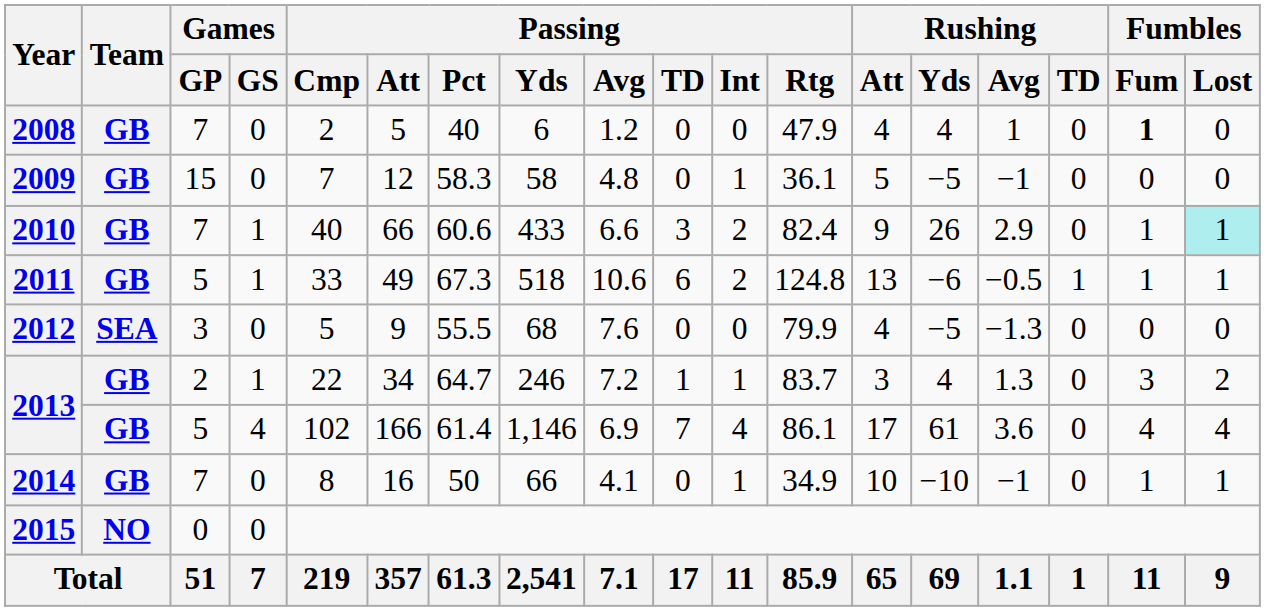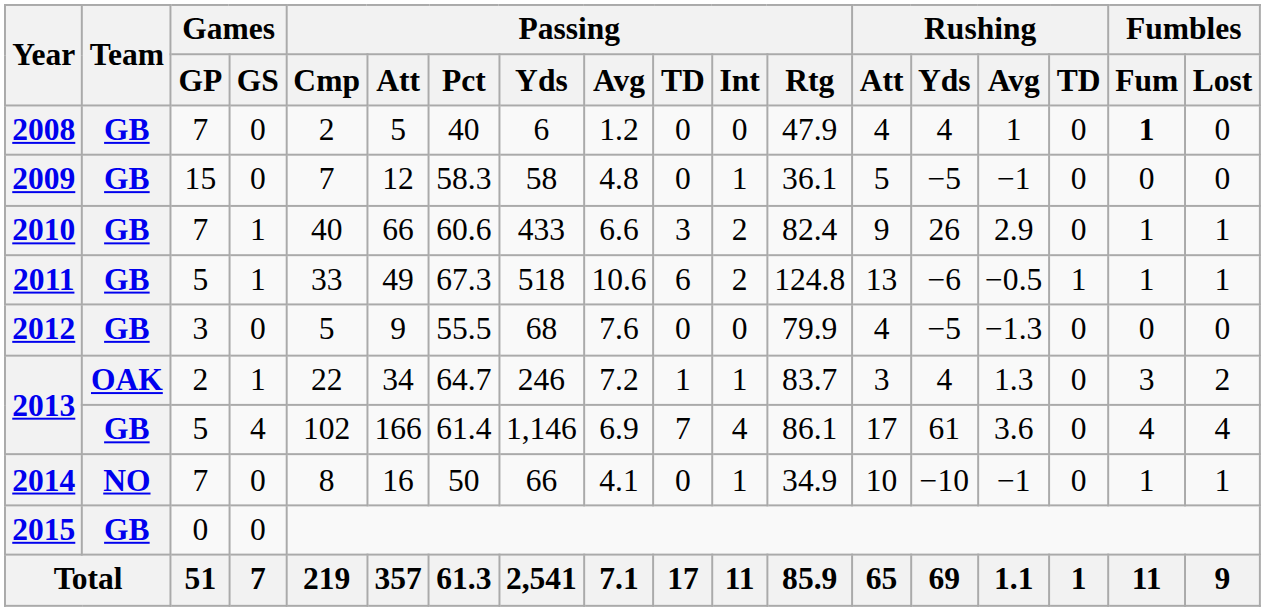 <table class="wikitable"  style="text-align:center;">
 <tr>
 <th rowspan="2">Year</th>
 <th rowspan="2">Team</th>
 <th colspan="2">Games</th>
 <th colspan="8">Passing</th>
 <th colspan="4">Rushing</th>
 <th colspan="2">Fumbles</th>
 </tr>
 <tr>
 <th>GP</th>
 <th>GS</th>
 <th>Cmp</th>
 <th>Att</th>
 <th>Pct</th>
 <th>Yds</th>
 <th>Avg</th>
 <th>TD</th>
 <th>Int</th>
 <th>Rtg</th>
 <th>Att</th>
 <th>Yds</th>
 <th>Avg</th>
 <th>TD</th>
 <th>Fum</th>
 <th>Lost</th>
 </tr>
 <tr>
 <th><a href='#'>2008</a></th>
 <th><a href='#'>GB</a></th>
 <td>7</td>
 <td>0</td>
 <td>2</td>
 <td>5</td>
 <td>40</td>
 <td>6</td>
 <td>1.2</td>
 <td>0</td>
 <td>0</td>
 <td>47.9</td>
 <td>4</td>
 <td>4</td>
 <td>1</td>
 <td>0</td>
 <td><strong>1</strong></td>
 <td>0</td>
 </tr>
 <tr>
 <th><a href='#'>2009</a></th>
 <th><a href='#'>GB</a></th>
 <td>15</td>
 <td>0</td>
 <td>7</td>
 <td>12</td>
 <td>58.3</td>
 <td>58</td>
 <td>4.8</td>
 <td>0</td>
 <td>1</td>
 <td>36.1</td>
 <td>5</td>
 <td>−5</td>
 <td>−1</td>
 <td>0</td>
 <td>0</td>
 <td>0</td>
 </tr>
 <tr>
 <th><a href='#'>2010</a></th>
 <th><a href='#'>GB</a></th>
 <td>7</td>
 <td>1</td>
 <td>40</td>
 <td>66</td>
 <td>60.6</td>
 <td>433</td>
 <td>6.6</td>
 <td>3</td>
 <td>2</td>
 <td>82.4</td>
 <td>9</td>
 <td>26</td>
 <td>2.9</td>
 <td>0</td>
 <td>1</td>
-<td style="background: paleturquoise;">1</td>
+<td>1</td>
 </tr>
 <tr>
 <th><a href='#'>2011</a></th>
 <th><a href='#'>GB</a></th>
 <td>5</td>
 <td>1</td>
 <td>33</td>
 <td>49</td>
 <td>67.3</td>
 <td>518</td>
 <td>10.6</td>
 <td>6</td>
 <td>2</td>
 <td>124.8</td>
 <td>13</td>
 <td>−6</td>
 <td>−0.5</td>
 <td>1</td>
 <td>1</td>
 <td>1</td>
 </tr>
 <tr>
 <th><a href='#'>2012</a></th>
-<th><a href='#'>SEA</a></th>
+<th><a href='#'>GB</a></th>
 <td>3</td>
 <td>0</td>
 <td>5</td>
 <td>9</td>
 <td>55.5</td>
 <td>68</td>
 <td>7.6</td>
 <td>0</td>
 <td>0</td>
 <td>79.9</td>
 <td>4</td>
 <td>−5</td>
 <td>−1.3</td>
 <td>0</td>
 <td>0</td>
 <td>0</td>
 </tr>
 <tr>
 <th rowspan="2"><a href='#'>2013</a></th>
-<th><a href='#'>GB</a></th>
+<th><a href='#'>OAK</a></th>
 <td>2</td>
 <td>1</td>
 <td>22</td>
 <td>34</td>
 <td>64.7</td>
 <td>246</td>
 <td>7.2</td>
 <td>1</td>
 <td>1</td>
 <td>83.7</td>
 <td>3</td>
 <td>4</td>
 <td>1.3</td>
 <td>0</td>
 <td>3</td>
 <td>2</td>
 </tr>
 <tr>
 <th><a href='#'>GB</a></th>
 <td>5</td>
 <td>4</td>
 <td>102</td>
 <td>166</td>
 <td>61.4</td>
 <td>1,146</td>
 <td>6.9</td>
 <td>7</td>
 <td>4</td>
 <td>86.1</td>
 <td>17</td>
 <td>61</td>
 <td>3.6</td>
 <td>0</td>
 <td>4</td>
 <td>4</td>
 </tr>
 <tr>
 <th><a href='#'>2014</a></th>
-<th><a href='#'>GB</a></th>
+<th><a href='#'>NO</a></th>
 <td>7</td>
 <td>0</td>
 <td>8</td>
 <td>16</td>
 <td>50</td>
 <td>66</td>
 <td>4.1</td>
 <td>0</td>
 <td>1</td>
 <td>34.9</td>
 <td>10</td>
 <td>−10</td>
 <td>−1</td>
 <td>0</td>
 <td>1</td>
 <td>1</td>
 </tr>
 <tr>
 <th><a href='#'>2015</a></th>
-<th><a href='#'>NO</a></th>
+<th><a href='#'>GB</a></th>
 <td>0</td>
 <td>0</td>
 <td colspan="14"></td>
 </tr>
 <tr>
 <th colspan="2">Total</th>
 <th>51</th>
 <th>7</th>
 <th>219</th>
 <th>357</th>
 <th>61.3</th>
 <th>2,541</th>
 <th>7.1</th>
 <th>17</th>
 <th>11</th>
 <th>85.9</th>
 <th>65</th>
 <th>69</th>
 <th>1.1</th>
 <th>1</th>
 <th>11</th>
 <th>9</th>
 </tr>
 </table>
